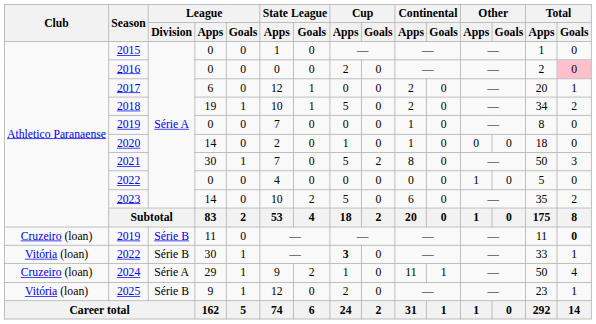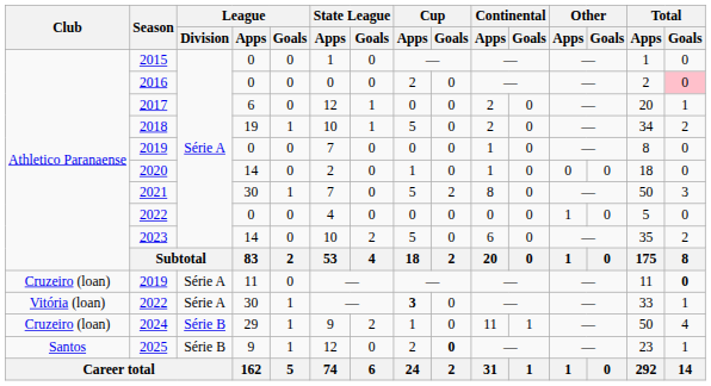 <table class="wikitable" style="text-align: center;">
 <tr>
 <th rowspan="2">Club</th>
 <th rowspan="2">Season</th>
 <th colspan="3">League</th>
 <th colspan="2">State League</th>
 <th colspan="2">Cup</th>
 <th colspan="2">Continental</th>
 <th colspan="2">Other</th>
 <th colspan="2">Total</th>
 </tr>
 <tr>
 <th>Division</th>
 <th>Apps</th>
 <th>Goals</th>
 <th>Apps</th>
 <th>Goals</th>
 <th>Apps</th>
 <th>Goals</th>
 <th>Apps</th>
 <th>Goals</th>
 <th>Apps</th>
 <th>Goals</th>
 <th>Apps</th>
 <th>Goals</th>
 </tr>
 <tr>
 <td rowspan="10" valign="center"><a href='#'>Athletico Paranaense</a></td>
 <td><a href='#'>2015</a></td>
 <td rowspan="9"><a href='#'>Série A</a></td>
 <td>0</td>
 <td>0</td>
 <td>1</td>
 <td>0</td>
 <td colspan="2">—</td>
 <td colspan="2">—</td>
 <td colspan="2">—</td>
 <td>1</td>
 <td>0</td>
 </tr>
 <tr>
 <td><a href='#'>2016</a></td>
 <td>0</td>
 <td>0</td>
 <td>0</td>
 <td>0</td>
 <td>2</td>
 <td>0</td>
 <td colspan="2">—</td>
 <td colspan="2">—</td>
 <td>2</td>
 <td style="background: pink;">0</td>
 </tr>
 <tr>
 <td><a href='#'>2017</a></td>
 <td>6</td>
 <td>0</td>
 <td>12</td>
 <td>1</td>
 <td>0</td>
 <td>0</td>
 <td>2</td>
 <td>0</td>
 <td colspan="2">—</td>
 <td>20</td>
 <td>1</td>
 </tr>
 <tr>
 <td><a href='#'>2018</a></td>
 <td>19</td>
 <td>1</td>
 <td>10</td>
 <td>1</td>
 <td>5</td>
 <td>0</td>
 <td>2</td>
 <td>0</td>
 <td colspan="2">—</td>
 <td>34</td>
 <td>2</td>
 </tr>
 <tr>
 <td><a href='#'>2019</a></td>
 <td>0</td>
 <td>0</td>
 <td>7</td>
 <td>0</td>
 <td>0</td>
 <td>0</td>
 <td>1</td>
 <td>0</td>
 <td colspan="2">—</td>
 <td>8</td>
 <td>0</td>
 </tr>
 <tr>
 <td><a href='#'>2020</a></td>
 <td>14</td>
 <td>0</td>
 <td>2</td>
 <td>0</td>
 <td>1</td>
 <td>0</td>
 <td>1</td>
 <td>0</td>
 <td>0</td>
 <td>0</td>
 <td>18</td>
 <td>0</td>
 </tr>
 <tr>
 <td><a href='#'>2021</a></td>
 <td>30</td>
 <td>1</td>
 <td>7</td>
 <td>0</td>
 <td>5</td>
 <td>2</td>
 <td>8</td>
 <td>0</td>
 <td colspan="2">—</td>
 <td>50</td>
 <td>3</td>
 </tr>
 <tr>
 <td><a href='#'>2022</a></td>
 <td>0</td>
 <td>0</td>
 <td>4</td>
 <td>0</td>
 <td>0</td>
 <td>0</td>
 <td>0</td>
 <td>0</td>
 <td>1</td>
 <td>0</td>
 <td>5</td>
 <td>0</td>
 </tr>
 <tr>
 <td><a href='#'>2023</a></td>
 <td>14</td>
 <td>0</td>
 <td>10</td>
 <td>2</td>
 <td>5</td>
 <td>0</td>
 <td>6</td>
 <td>0</td>
 <td colspan="2">—</td>
 <td>35</td>
 <td>2</td>
 </tr>
 <tr>
 <th colspan="2">Subtotal</th>
 <th>83</th>
 <th>2</th>
 <th>53</th>
 <th>4</th>
 <th>18</th>
 <th>2</th>
 <th>20</th>
 <th>0</th>
 <th>1</th>
 <th>0</th>
 <th>175</th>
 <th>8</th>
 </tr>
 <tr>
 <td valign="center"><a href='#'>Cruzeiro</a> (loan)</td>
 <td><a href='#'>2019</a></td>
-<td><a href='#'>Série B</a></td>
+<td>Série A</td>
 <td>11</td>
 <td>0</td>
 <td colspan="2">—</td>
 <td colspan="2">—</td>
 <td colspan="2">—</td>
 <td colspan="2">—</td>
 <td>11</td>
 <td><strong>0</strong></td>
 </tr>
 <tr>
 <td valign="center"><a href='#'>Vitória</a> (loan)</td>
 <td><a href='#'>2022</a></td>
-<td>Série B</td>
+<td>Série A</td>
 <td>30</td>
 <td>1</td>
 <td colspan="2">—</td>
 <td><strong>3</strong></td>
 <td>0</td>
 <td colspan="2">—</td>
 <td colspan="2">—</td>
 <td>33</td>
 <td>1</td>
 </tr>
 <tr>
 <td valign="center"><a href='#'>Cruzeiro</a> (loan)</td>
 <td><a href='#'>2024</a></td>
-<td>Série A</td>
+<td><a href='#'>Série B</a></td>
 <td>29</td>
 <td>1</td>
 <td>9</td>
 <td>2</td>
 <td>1</td>
 <td>0</td>
 <td>11</td>
 <td>1</td>
 <td colspan="2">—</td>
 <td>50</td>
 <td>4</td>
 </tr>
 <tr>
-<td valign="center"><a href='#'>Vitória</a> (loan)</td>
+<td valign="center"><a href='#'>Santos</a></td>
 <td><a href='#'>2025</a></td>
 <td>Série B</td>
 <td>9</td>
 <td>1</td>
 <td>12</td>
 <td>0</td>
 <td>2</td>
-<td>0</td>
+<td><strong>0</strong></td>
 <td colspan="2">—</td>
 <td colspan="2">—</td>
 <td>23</td>
 <td>1</td>
 </tr>
 <tr>
 <th colspan="3"><strong>Career total</strong></th>
 <th>162</th>
 <th>5</th>
 <th>74</th>
 <th>6</th>
 <th>24</th>
 <th>2</th>
 <th>31</th>
 <th>1</th>
 <th>1</th>
 <th>0</th>
 <th>292</th>
 <th>14</th>
 </tr>
 </table>
